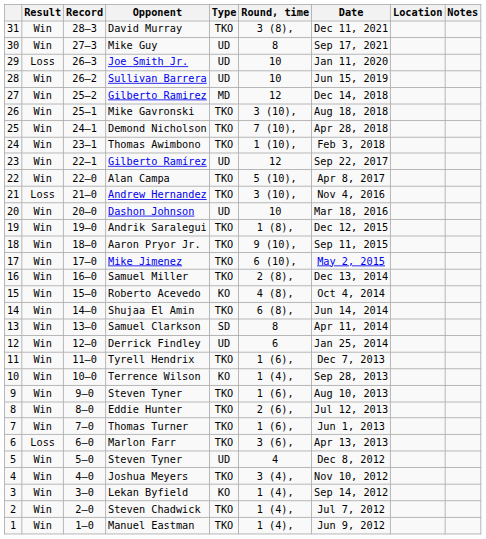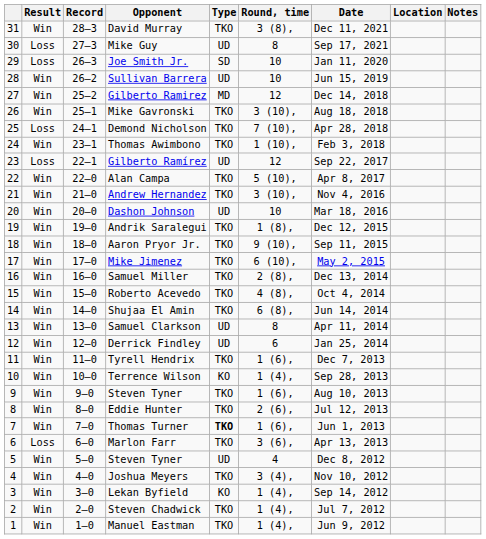 <table class="wikitable" style="text-align:center; font-size:95%">
 <tr>
 <th></th>
 <th>Result</th>
 <th>Record</th>
 <th>Opponent</th>
 <th>Type</th>
 <th>Round, time</th>
 <th>Date</th>
 <th>Location</th>
 <th>Notes</th>
 </tr>
 <tr>
 <td>31</td>
 <td>Win</td>
 <td>28–3</td>
 <td align=left> David Murray</td>
 <td>TKO</td>
 <td>3 (8), </td>
 <td>Dec 11, 2021</td>
 <td align=left></td>
 <td></td>
 </tr>
 <tr>
 <td>30</td>
-<td>Win</td>
+<td>Loss</td>
 <td>27–3</td>
 <td align=left> Mike Guy</td>
 <td>UD</td>
 <td>8</td>
 <td>Sep 17, 2021</td>
 <td align=left></td>
 <td></td>
 </tr>
 <tr>
 <td>29</td>
 <td>Loss</td>
 <td>26–3</td>
 <td align=left> <a href='#'>Joe Smith Jr.</a></td>
-<td>UD</td>
+<td>SD</td>
 <td>10</td>
 <td>Jan 11, 2020</td>
 <td align=left></td>
 <td></td>
 </tr>
 <tr>
 <td>28</td>
 <td>Win</td>
 <td>26–2</td>
 <td style="text-align:left;"> <a href='#'>Sullivan Barrera</a></td>
 <td>UD</td>
 <td>10</td>
 <td>Jun 15, 2019</td>
 <td style="text-align:left;"> </td>
 <td style="text-align:left;"></td>
 </tr>
 <tr>
 <td>27</td>
 <td>Win</td>
 <td>25–2</td>
 <td style="text-align:left;"> <a href='#'>Gilberto Ramirez</a></td>
 <td>MD</td>
 <td>12</td>
 <td>Dec 14, 2018</td>
 <td style="text-align:left;"> </td>
 <td style="text-align:left;"></td>
 </tr>
 <tr>
 <td>26</td>
 <td>Win</td>
 <td>25–1</td>
 <td style="text-align:left;"> Mike Gavronski</td>
 <td>TKO</td>
 <td>3 (10), </td>
 <td>Aug 18, 2018</td>
 <td style="text-align:left;"> </td>
 <td style="text-align:left;"></td>
 </tr>
 <tr>
 <td>25</td>
-<td>Win</td>
+<td>Loss</td>
 <td>24–1</td>
 <td style="text-align:left;"> Demond Nicholson</td>
 <td>TKO</td>
 <td>7 (10), </td>
 <td>Apr 28, 2018</td>
 <td style="text-align:left;"> </td>
 <td style="text-align:left;"></td>
 </tr>
 <tr>
 <td>24</td>
 <td>Win</td>
 <td>23–1</td>
 <td style="text-align:left;"> Thomas Awimbono</td>
 <td>TKO</td>
 <td>1 (10), </td>
 <td>Feb 3, 2018</td>
 <td style="text-align:left;"> </td>
 <td style="text-align:left;"></td>
 </tr>
 <tr>
 <td>23</td>
-<td>Win</td>
+<td>Loss</td>
 <td>22–1</td>
 <td style="text-align:left;"> <a href='#'>Gilberto Ramírez</a></td>
 <td>UD</td>
 <td>12</td>
 <td>Sep 22, 2017</td>
 <td style="text-align:left;"> </td>
 <td style="text-align:left;"></td>
 </tr>
 <tr>
 <td>22</td>
 <td>Win</td>
 <td>22–0</td>
 <td style="text-align:left;"> Alan Campa</td>
 <td>TKO</td>
 <td>5 (10), </td>
 <td>Apr 8, 2017</td>
 <td style="text-align:left;"> </td>
 <td style="text-align:left;"></td>
 </tr>
 <tr>
 <td>21</td>
-<td>Loss</td>
+<td>Win</td>
 <td>21–0</td>
 <td style="text-align:left;"> <a href='#'>Andrew Hernandez</a></td>
 <td>TKO</td>
 <td>3 (10), </td>
 <td>Nov 4, 2016</td>
 <td style="text-align:left;"> </td>
 <td style="text-align:left;"></td>
 </tr>
 <tr>
 <td>20</td>
 <td>Win</td>
 <td>20–0</td>
 <td style="text-align:left;"> <a href='#'>Dashon Johnson</a></td>
 <td>UD</td>
 <td>10</td>
 <td>Mar 18, 2016</td>
 <td style="text-align:left;"> </td>
 <td style="text-align:left;"></td>
 </tr>
 <tr>
 <td>19</td>
 <td>Win</td>
 <td>19–0</td>
 <td style="text-align:left;"> Andrik Saralegui</td>
 <td>TKO</td>
 <td>1 (8), </td>
 <td>Dec 12, 2015</td>
 <td style="text-align:left;"> </td>
 <td style="text-align:left;"></td>
 </tr>
 <tr>
 <td>18</td>
 <td>Win</td>
 <td>18–0</td>
 <td style="text-align:left;"> Aaron Pryor Jr.</td>
 <td>TKO</td>
 <td>9 (10), </td>
 <td>Sep 11, 2015</td>
 <td style="text-align:left;"> </td>
 <td style="text-align:left;"></td>
 </tr>
 <tr>
 <td>17</td>
 <td>Win</td>
 <td>17–0</td>
 <td style="text-align:left;"> <a href='#'>Mike Jimenez</a></td>
 <td>TKO</td>
 <td>6 (10), </td>
 <td><a href='#'>May 2, 2015</a></td>
 <td style="text-align:left;"> </td>
 <td style="text-align:left;"></td>
 </tr>
 <tr>
 <td>16</td>
 <td>Win</td>
 <td>16–0</td>
 <td style="text-align:left;"> Samuel Miller</td>
 <td>TKO</td>
 <td>2 (8), </td>
 <td>Dec 13, 2014</td>
 <td style="text-align:left;"> </td>
 <td style="text-align:left;"></td>
 </tr>
 <tr>
 <td>15</td>
 <td>Win</td>
 <td>15–0</td>
 <td style="text-align:left;"> Roberto Acevedo</td>
-<td>KO</td>
+<td>TKO</td>
 <td>4 (8), </td>
 <td>Oct 4, 2014</td>
 <td style="text-align:left;"> </td>
 <td style="text-align:left;"></td>
 </tr>
 <tr>
 <td>14</td>
 <td>Win</td>
 <td>14–0</td>
 <td style="text-align:left;"> Shujaa El Amin</td>
 <td>TKO</td>
 <td>6 (8), </td>
 <td>Jun 14, 2014</td>
 <td style="text-align:left;"> </td>
 <td style="text-align:left;"></td>
 </tr>
 <tr>
 <td>13</td>
 <td>Win</td>
 <td>13–0</td>
 <td style="text-align:left;"> Samuel Clarkson</td>
-<td>SD</td>
+<td>UD</td>
 <td>8</td>
 <td>Apr 11, 2014</td>
 <td style="text-align:left;"> </td>
 <td style="text-align:left;"></td>
 </tr>
 <tr>
 <td>12</td>
 <td>Win</td>
 <td>12–0</td>
 <td style="text-align:left;"> Derrick Findley</td>
 <td>UD</td>
 <td>6</td>
 <td>Jan 25, 2014</td>
 <td style="text-align:left;"> </td>
 <td style="text-align:left;"></td>
 </tr>
 <tr>
 <td>11</td>
 <td>Win</td>
 <td>11–0</td>
 <td style="text-align:left;"> Tyrell Hendrix</td>
 <td>TKO</td>
 <td>1 (6), </td>
 <td>Dec 7, 2013</td>
 <td style="text-align:left;"> </td>
 <td style="text-align:left;"></td>
 </tr>
 <tr>
 <td>10</td>
 <td>Win</td>
 <td>10–0</td>
 <td style="text-align:left;"> Terrence Wilson</td>
 <td>KO</td>
 <td>1 (4), </td>
 <td>Sep 28, 2013</td>
 <td style="text-align:left;"> </td>
 <td style="text-align:left;"></td>
 </tr>
 <tr>
 <td>9</td>
 <td>Win</td>
 <td>9–0</td>
 <td style="text-align:left;"> Steven Tyner</td>
 <td>TKO</td>
 <td>1 (6), </td>
 <td>Aug 10, 2013</td>
 <td style="text-align:left;"> </td>
 <td style="text-align:left;"></td>
 </tr>
 <tr>
 <td>8</td>
 <td>Win</td>
 <td>8–0</td>
 <td style="text-align:left;"> Eddie Hunter</td>
 <td>TKO</td>
 <td>2 (6), </td>
 <td>Jul 12, 2013</td>
 <td style="text-align:left;"> </td>
 <td style="text-align:left;"></td>
 </tr>
 <tr>
 <td>7</td>
 <td>Win</td>
 <td>7–0</td>
 <td style="text-align:left;"> Thomas Turner</td>
-<td>TKO</td>
+<td><strong>TKO</strong></td>
 <td>1 (6), </td>
 <td>Jun 1, 2013</td>
 <td style="text-align:left;"> </td>
 <td style="text-align:left;"></td>
 </tr>
 <tr>
 <td>6</td>
 <td>Loss</td>
 <td>6–0</td>
 <td style="text-align:left;"> Marlon Farr</td>
 <td>TKO</td>
 <td>3 (6), </td>
 <td>Apr 13, 2013</td>
 <td style="text-align:left;"> </td>
 <td style="text-align:left;"></td>
 </tr>
 <tr>
 <td>5</td>
 <td>Win</td>
 <td>5–0</td>
 <td style="text-align:left;"> Steven Tyner</td>
 <td>UD</td>
 <td>4</td>
 <td>Dec 8, 2012</td>
 <td style="text-align:left;"> </td>
 <td style="text-align:left;"></td>
 </tr>
 <tr>
 <td>4</td>
 <td>Win</td>
 <td>4–0</td>
 <td style="text-align:left;"> Joshua Meyers</td>
 <td>TKO</td>
 <td>3 (4), </td>
 <td>Nov 10, 2012</td>
 <td style="text-align:left;"> </td>
 <td style="text-align:left;"></td>
 </tr>
 <tr>
 <td>3</td>
 <td>Win</td>
 <td>3–0</td>
 <td style="text-align:left;"> Lekan Byfield</td>
 <td>KO</td>
 <td>1 (4), </td>
 <td>Sep 14, 2012</td>
 <td style="text-align:left;"> </td>
 <td style="text-align:left;"></td>
 </tr>
 <tr>
 <td>2</td>
 <td>Win</td>
 <td>2–0</td>
 <td style="text-align:left;"> Steven Chadwick</td>
 <td>TKO</td>
 <td>1 (4), </td>
 <td>Jul 7, 2012</td>
 <td style="text-align:left;"> </td>
 <td style="text-align:left;"></td>
 </tr>
 <tr>
 <td>1</td>
 <td>Win</td>
 <td>1–0</td>
 <td style="text-align:left;"> Manuel Eastman</td>
 <td>TKO</td>
 <td>1 (4), </td>
 <td>Jun 9, 2012</td>
 <td style="text-align:left;"> </td>
 <td style="text-align:left;"></td>
 </tr>
 </table>
